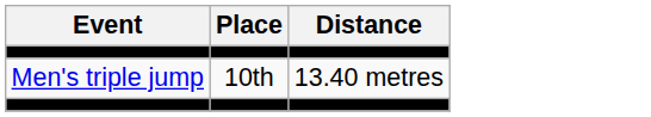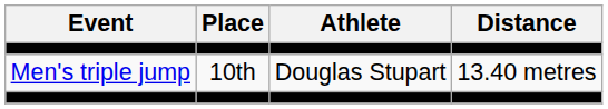 <table class=wikitable>
 <tr>
 <th>Event</th>
 <th>Place</th>
+<th>Athlete</th>
 <th>Distance</th>
 </tr>
 <tr bgcolor=black>
+<td></td>
 <td></td>
 <td></td>
 <td></td>
 </tr>
 <tr align=center>
 <td align=left><a href='#'>Men's triple jump</a></td>
 <td>10th</td>
+<td align=left>Douglas Stupart</td>
 <td>13.40 metres</td>
 </tr>
 <tr bgcolor=black>
 <td></td>
 <td></td>
 <td></td>
+<td></td>
 </tr>
 </table>
